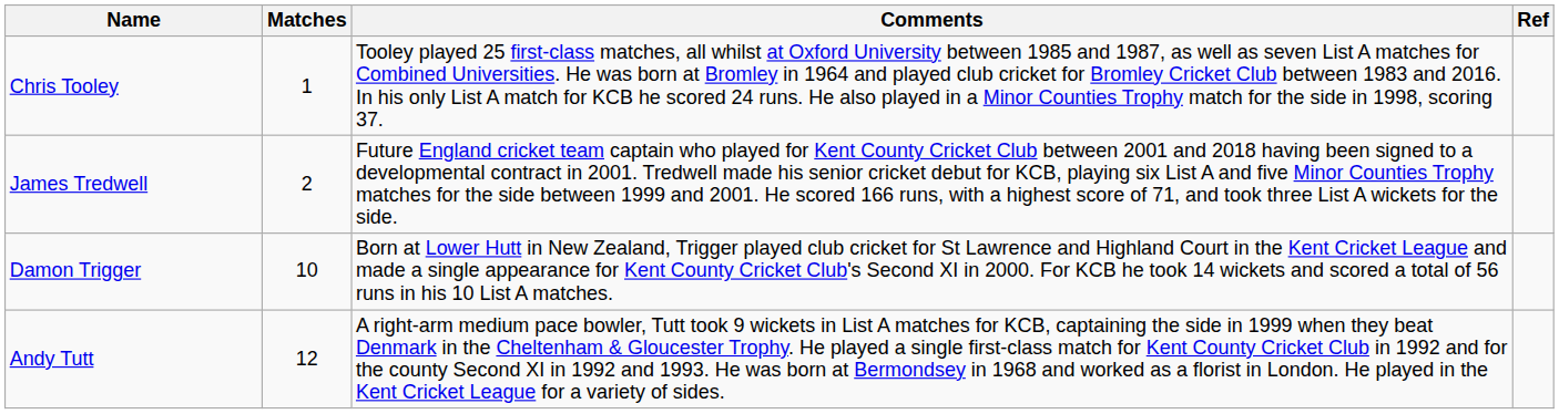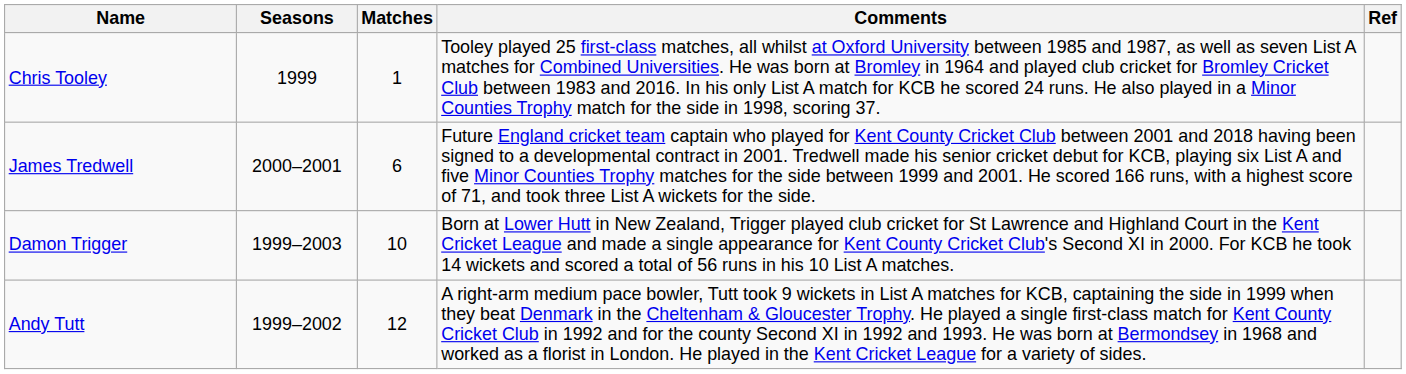 <table class="wikitable">
 <tr>
 <th style="width:200px">Name</th>
+<th style="width:100px">Seasons</th>
 <th>Matches</th>
 <th>Comments</th>
 <th>Ref</th>
 </tr>
 <tr>
 <td><a href='#'>Chris Tooley</a></td>
+<td style="text-align: center;">1999</td>
 <td style="text-align: center;">1</td>
 <td>Tooley played 25 <a href='#'>first-class</a> matches, all whilst <a href='#'>at Oxford University</a> between 1985 and 1987, as well as seven List A matches for <a href='#'>Combined Universities</a>. He was born at <a href='#'>Bromley</a> in 1964 and played club cricket for <a href='#'>Bromley Cricket Club</a> between 1983 and 2016. In his only List A match for KCB he scored 24 runs. He also played in a <a href='#'>Minor Counties Trophy</a> match for the side in 1998, scoring 37.</td>
 <td></td>
 </tr>
 <tr>
 <td><a href='#'>James Tredwell</a></td>
-<td style="text-align: center;">2</td>
+<td style="text-align: center;">2000–2001</td>
+<td style="text-align: center;">6</td>
 <td>Future <a href='#'>England cricket team</a> captain who played for <a href='#'>Kent County Cricket Club</a> between 2001 and 2018 having been signed to a developmental contract in 2001. Tredwell made his senior cricket debut for KCB, playing six List A and five <a href='#'>Minor Counties Trophy</a> matches for the side between 1999 and 2001. He scored 166 runs, with a highest score of 71, and took three List A wickets for the side.</td>
 <td></td>
 </tr>
 <tr>
 <td><a href='#'>Damon Trigger</a></td>
+<td style="text-align: center;">1999–2003</td>
 <td style="text-align: center;">10</td>
 <td>Born at <a href='#'>Lower Hutt</a> in New Zealand, Trigger played club cricket for St Lawrence and Highland Court in the <a href='#'>Kent Cricket League</a> and made a single appearance for <a href='#'>Kent County Cricket Club</a>'s Second XI in 2000. For KCB he took 14 wickets and scored a total of 56 runs in his 10 List A matches.</td>
 <td></td>
 </tr>
 <tr>
 <td><a href='#'>Andy Tutt</a></td>
+<td style="text-align: center;">1999–2002</td>
 <td style="text-align: center;">12</td>
 <td>A right-arm medium pace bowler, Tutt took 9 wickets in List A matches for KCB, captaining the side in 1999 when they beat <a href='#'>Denmark</a> in the <a href='#'>Cheltenham & Gloucester Trophy</a>. He played a single first-class match for <a href='#'>Kent County Cricket Club</a> in 1992 and for the county Second XI in 1992 and 1993. He was born at <a href='#'>Bermondsey</a> in 1968 and worked as a florist in London. He played in the <a href='#'>Kent Cricket League</a> for a variety of sides.</td>
 <td></td>
 </tr>
 </table>
